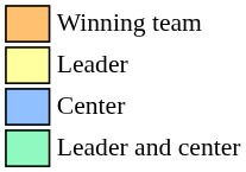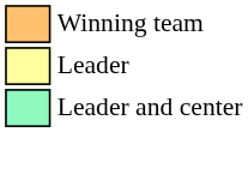 <table class="toccolours" style="font-size: 85%; white-space: nowrap;">
 <tr>
 <td style="background:#FFC06F; border: 1px solid black;">      </td>
 <td>Winning team</td>
 </tr>
 <tr>
 <td style="background:#FFFF9F; border: 1px solid black;">      </td>
 <td>Leader</td>
 </tr>
 <tr>
-<td style="background:#90C0FF; border: 1px solid black;">      </td>
-<td>Center</td>
-</tr>
-<tr>
 <td style="background:#90F9C0; border: 1px solid black;">      </td>
 <td>Leader and center</td>
 </tr>
 </table>
